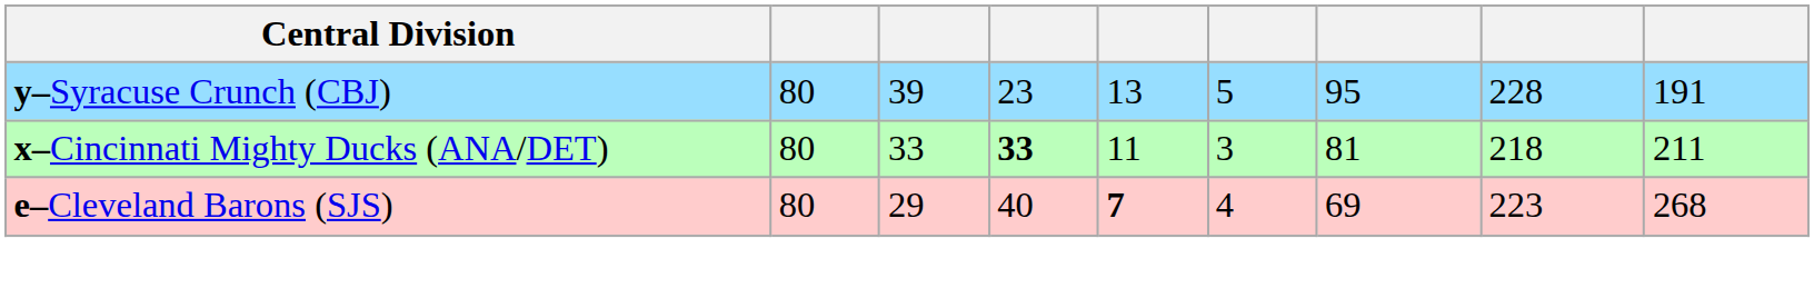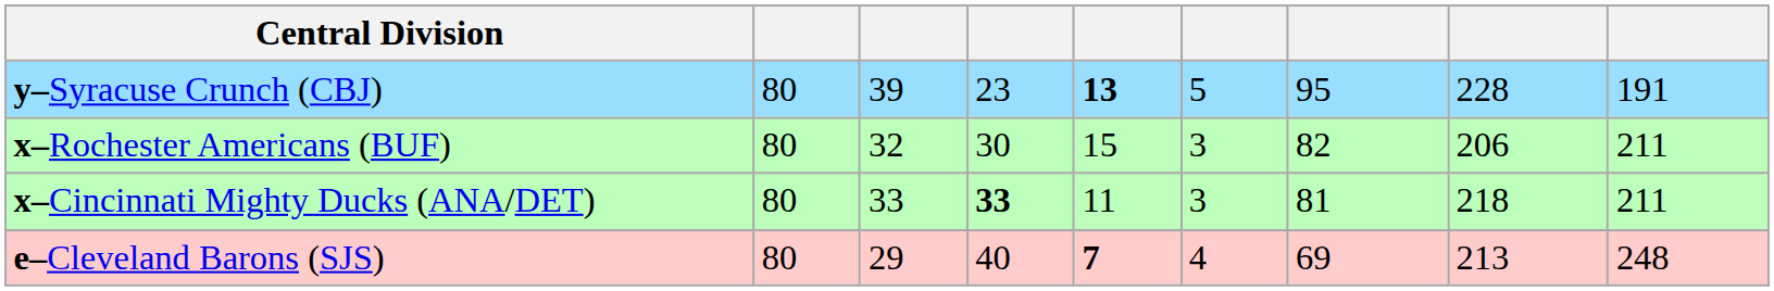 <table class="wikitable" style="width:50em">
 <tr>
 <th width="35%">Central Division</th>
 <th width="5%"></th>
 <th width="5%"></th>
 <th width="5%"></th>
 <th width="5%"></th>
 <th width="5%"></th>
 <th width="7.5%"></th>
 <th width="7.5%"></th>
 <th width="7.5%"></th>
 </tr>
 <tr bgcolor="#97DEFF">
 <td><strong>y–</strong><a href='#'>Syracuse Crunch</a> (<a href='#'>CBJ</a>)</td>
 <td>80</td>
 <td>39</td>
 <td>23</td>
-<td>13</td>
+<td><strong>13</strong></td>
 <td>5</td>
 <td>95</td>
 <td>228</td>
 <td>191</td>
+</tr>
+<tr bgcolor="#bbffbb">
+<td><strong>x–</strong><a href='#'>Rochester Americans</a> (<a href='#'>BUF</a>)</td>
+<td>80</td>
+<td>32</td>
+<td>30</td>
+<td>15</td>
+<td>3</td>
+<td>82</td>
+<td>206</td>
+<td>211</td>
 </tr>
 <tr bgcolor="#bbffbb">
 <td><strong>x–</strong><a href='#'>Cincinnati Mighty Ducks</a> (<a href='#'>ANA</a>/<a href='#'>DET</a>)</td>
 <td>80</td>
 <td>33</td>
 <td><strong>33</strong></td>
 <td>11</td>
 <td>3</td>
 <td>81</td>
 <td>218</td>
 <td>211</td>
 </tr>
 <tr bgcolor="#ffcccc">
 <td><strong>e–</strong><a href='#'>Cleveland Barons</a> (<a href='#'>SJS</a>)</td>
 <td>80</td>
 <td>29</td>
 <td>40</td>
 <td><strong>7</strong></td>
 <td>4</td>
 <td>69</td>
-<td>223</td>
-<td>268</td>
+<td>213</td>
+<td>248</td>
 </tr>
 </table>
